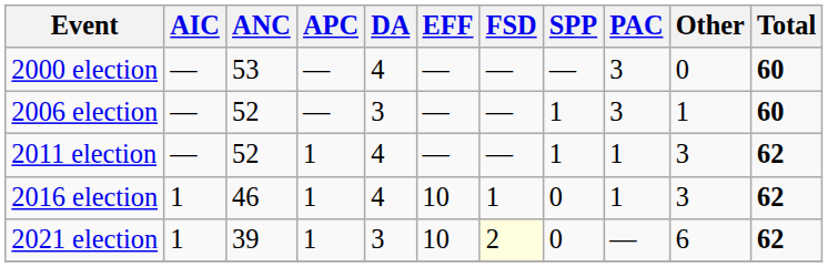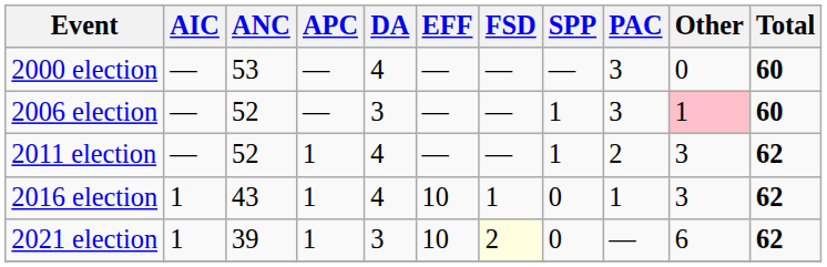 <table class="wikitable">
 <tr>
 <th>Event</th>
 <th><a href='#'>AIC</a></th>
 <th><a href='#'>ANC</a></th>
 <th><a href='#'>APC</a></th>
 <th><a href='#'>DA</a></th>
 <th><a href='#'>EFF</a></th>
 <th><a href='#'>FSD</a></th>
 <th><a href='#'>SPP</a></th>
 <th><a href='#'>PAC</a></th>
 <th>Other</th>
 <th>Total</th>
 </tr>
 <tr>
 <td><a href='#'>2000 election</a></td>
 <td>—</td>
 <td>53</td>
 <td>—</td>
 <td>4</td>
 <td>—</td>
 <td>—</td>
 <td>—</td>
 <td>3</td>
 <td>0</td>
 <td><strong>60</strong></td>
 </tr>
 <tr>
 <td><a href='#'>2006 election</a></td>
 <td>—</td>
 <td>52</td>
 <td>—</td>
 <td>3</td>
 <td>—</td>
 <td>—</td>
 <td>1</td>
 <td>3</td>
-<td>1</td>
+<td style="background: pink;">1</td>
 <td><strong>60</strong></td>
 </tr>
 <tr>
 <td><a href='#'>2011 election</a></td>
 <td>—</td>
 <td>52</td>
 <td>1</td>
 <td>4</td>
 <td>—</td>
 <td>—</td>
 <td>1</td>
-<td>1</td>
+<td>2</td>
 <td>3</td>
 <td><strong>62</strong></td>
 </tr>
 <tr>
 <td><a href='#'>2016 election</a></td>
 <td>1</td>
-<td>46</td>
+<td>43</td>
 <td>1</td>
 <td>4</td>
 <td>10</td>
 <td>1</td>
 <td>0</td>
 <td>1</td>
 <td>3</td>
 <td><strong>62</strong></td>
 </tr>
 <tr>
 <td><a href='#'>2021 election</a></td>
 <td>1</td>
 <td>39</td>
 <td>1</td>
 <td>3</td>
 <td>10</td>
 <td style="background: lightyellow;">2</td>
 <td>0</td>
 <td>—</td>
 <td>6</td>
 <td><strong>62</strong></td>
 </tr>
 <tr>
 </tr>
 </table>
